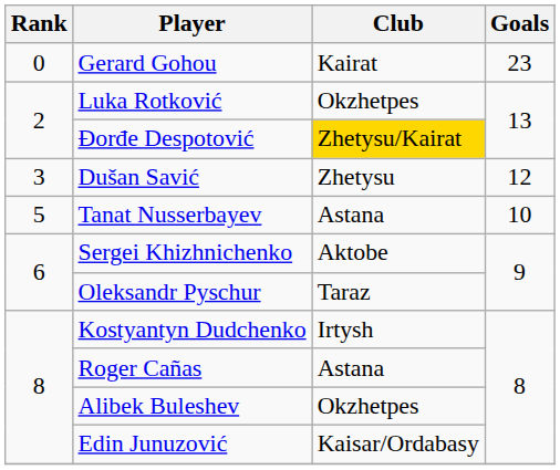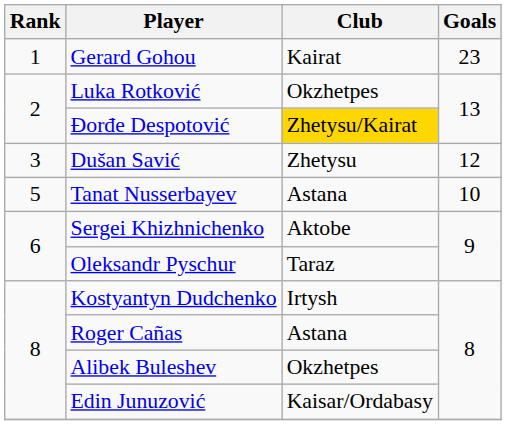 <table class="wikitable" style="text-align:center;">
 <tr>
 <th>Rank</th>
 <th>Player</th>
 <th>Club</th>
 <th>Goals</th>
 </tr>
 <tr>
-<td rowspan="1">0</td>
+<td rowspan="1">1</td>
 <td align="left"> <a href='#'>Gerard Gohou</a></td>
 <td align="left">Kairat</td>
 <td rowspan="1">23</td>
 </tr>
 <tr>
 <td rowspan="2">2</td>
 <td align="left"> <a href='#'>Luka Rotković</a></td>
 <td align="left">Okzhetpes</td>
 <td rowspan="2">13</td>
 </tr>
 <tr>
 <td align="left"> <a href='#'>Đorđe Despotović</a></td>
 <td align="left" style="background: gold;">Zhetysu/Kairat</td>
 </tr>
 <tr>
 <td rowspan="1">3</td>
 <td align="left"> <a href='#'>Dušan Savić</a></td>
 <td align="left">Zhetysu</td>
 <td rowspan="1">12</td>
 </tr>
 <tr>
 <td rowspan="1">5</td>
 <td align="left"> <a href='#'>Tanat Nusserbayev</a></td>
 <td align="left">Astana</td>
 <td rowspan="1">10</td>
 </tr>
 <tr>
 <td rowspan="2">6</td>
 <td align="left"> <a href='#'>Sergei Khizhnichenko</a></td>
 <td align="left">Aktobe</td>
 <td rowspan="2">9</td>
 </tr>
 <tr>
 <td align="left"> <a href='#'>Oleksandr Pyschur</a></td>
 <td align="left">Taraz</td>
 </tr>
 <tr>
 <td rowspan="4">8</td>
 <td align="left"> <a href='#'>Kostyantyn Dudchenko</a></td>
 <td align="left">Irtysh</td>
 <td rowspan="4">8</td>
 </tr>
 <tr>
 <td align="left"> <a href='#'>Roger Cañas</a></td>
 <td align="left">Astana</td>
 </tr>
 <tr>
 <td align="left"> <a href='#'>Alibek Buleshev</a></td>
 <td align="left">Okzhetpes</td>
 </tr>
 <tr>
 <td align="left"> <a href='#'>Edin Junuzović</a></td>
 <td align="left">Kaisar/Ordabasy</td>
 </tr>
 <tr>
 </tr>
 </table>
